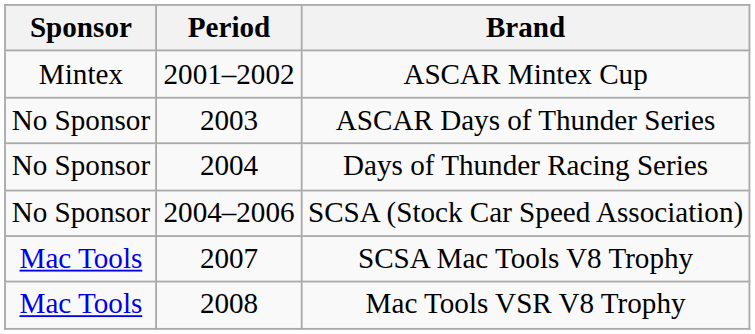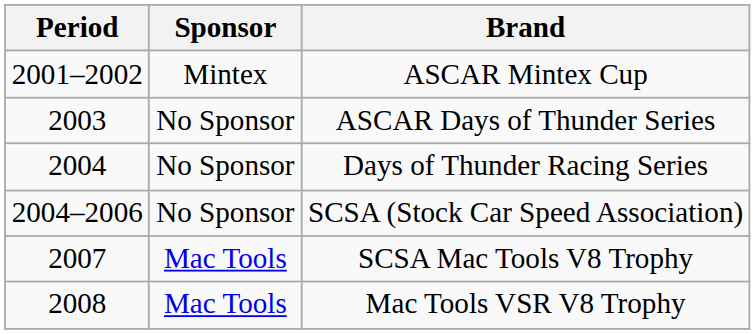 <table class="wikitable" style="text-align:center;margin-left:1em;float:center">
 <tr>
+<th>Period</th>
 <th>Sponsor</th>
-<th>Period</th>
 <th>Brand</th>
 </tr>
 <tr>
+<td>2001–2002</td>
 <td>Mintex</td>
-<td>2001–2002</td>
 <td>ASCAR Mintex Cup</td>
 </tr>
 <tr>
+<td>2003</td>
 <td>No Sponsor</td>
-<td>2003</td>
 <td>ASCAR Days of Thunder Series</td>
 </tr>
 <tr>
+<td>2004</td>
 <td>No Sponsor</td>
-<td>2004</td>
 <td>Days of Thunder Racing Series</td>
 </tr>
 <tr>
+<td>2004–2006</td>
 <td>No Sponsor</td>
-<td>2004–2006</td>
 <td>SCSA (Stock Car Speed Association)</td>
 </tr>
 <tr>
+<td>2007</td>
 <td><a href='#'>Mac Tools</a></td>
-<td>2007</td>
 <td>SCSA Mac Tools V8 Trophy</td>
 </tr>
 <tr>
+<td>2008</td>
 <td><a href='#'>Mac Tools</a></td>
-<td>2008</td>
 <td>Mac Tools VSR V8 Trophy</td>
 </tr>
 </table>
